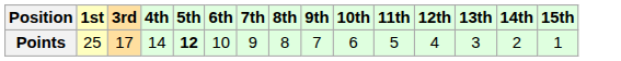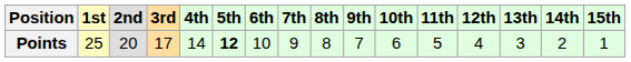 <table class="wikitable" style="font-size: 85%;">
 <tr>
 <th>Position</th>
 <td align="center" style="background-color:#ffffbf"><strong>1st</strong></td>
+<td align="center" style="background-color:#dfdfdf"><strong>2nd</strong></td>
 <td align="center" style="background-color:#ffdf9f"><strong>3rd</strong></td>
 <td align="center" style="background-color:#dfffdf"><strong>4th</strong></td>
 <td align="center" style="background-color:#dfffdf"><strong>5th</strong></td>
 <td align="center" style="background-color:#dfffdf"><strong>6th</strong></td>
 <td align="center" style="background-color:#dfffdf"><strong>7th</strong></td>
 <td align="center" style="background-color:#dfffdf"><strong>8th</strong></td>
 <td align="center" style="background-color:#dfffdf"><strong>9th</strong></td>
 <td align="center" style="background-color:#dfffdf"><strong>10th</strong></td>
 <td align="center" style="background-color:#dfffdf"><strong>11th</strong></td>
 <td align="center" style="background-color:#dfffdf"><strong>12th</strong></td>
 <td align="center" style="background-color:#dfffdf"><strong>13th</strong></td>
 <td align="center" style="background-color:#dfffdf"><strong>14th</strong></td>
 <td align="center" style="background-color:#dfffdf"><strong>15th</strong></td>
 </tr>
 <tr>
 <th>Points</th>
 <td align="center" style="background-color:#ffffbf">25</td>
+<td align="center" style="background-color:#dfdfdf">20</td>
 <td align="center" style="background-color:#ffdf9f">17</td>
 <td align="center" style="background-color:#dfffdf">14</td>
 <td align="center" style="background-color:#dfffdf"><strong>12</strong></td>
 <td align="center" style="background-color:#dfffdf">10</td>
 <td align="center" style="background-color:#dfffdf">9</td>
 <td align="center" style="background-color:#dfffdf">8</td>
 <td align="center" style="background-color:#dfffdf">7</td>
 <td align="center" style="background-color:#dfffdf">6</td>
 <td align="center" style="background-color:#dfffdf">5</td>
 <td align="center" style="background-color:#dfffdf">4</td>
 <td align="center" style="background-color:#dfffdf">3</td>
 <td align="center" style="background-color:#dfffdf">2</td>
 <td align="center" style="background-color:#dfffdf">1</td>
 </tr>
 </table>
